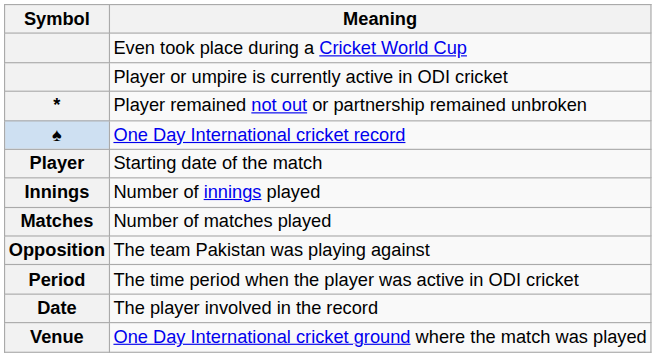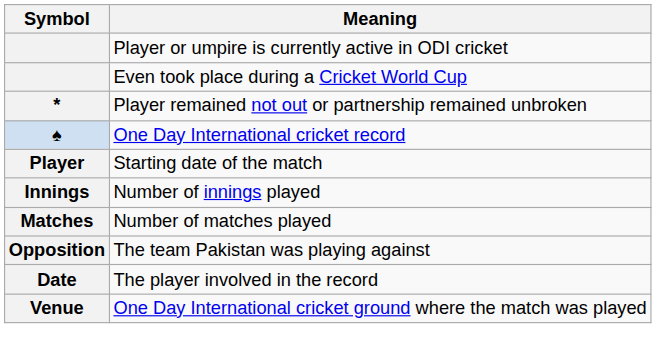 <table class="wikitable plainrowheaders">
 <tr>
 <th scope=col>Symbol</th>
 <th scope=col>Meaning</th>
 </tr>
 <tr>
 <th scope=row></th>
-<td>Even took place during a <a href='#'>Cricket World Cup</a></td>
+<td>Player or umpire is currently active in ODI cricket</td>
 </tr>
 <tr>
 <th scope=row></th>
-<td>Player or umpire is currently active in ODI cricket</td>
+<td>Even took place during a <a href='#'>Cricket World Cup</a></td>
 </tr>
 <tr>
 <th scope=row>*</th>
 <td>Player remained <a href='#'>not out</a> or partnership remained unbroken</td>
 </tr>
 <tr>
 <th scope=row style=background:#cee0f2;>♠</th>
 <td><a href='#'>One Day International cricket record</a></td>
 </tr>
 <tr>
 <th scope=row>Player</th>
 <td>Starting date of the match</td>
 </tr>
 <tr>
 <th scope=row>Innings</th>
 <td>Number of <a href='#'>innings</a> played</td>
 </tr>
 <tr>
 <th scope=row>Matches</th>
 <td>Number of matches played</td>
 </tr>
 <tr>
 <th scope=row>Opposition</th>
 <td>The team Pakistan was playing against</td>
 </tr>
 <tr>
-<th scope=row>Period</th>
-<td>The time period when the player was active in ODI cricket</td>
-</tr>
-<tr>
 <th scope=row>Date</th>
 <td>The player involved in the record</td>
 </tr>
 <tr>
 <th scope=row>Venue</th>
 <td><a href='#'>One Day International cricket ground</a> where the match was played</td>
 </tr>
 </table>
